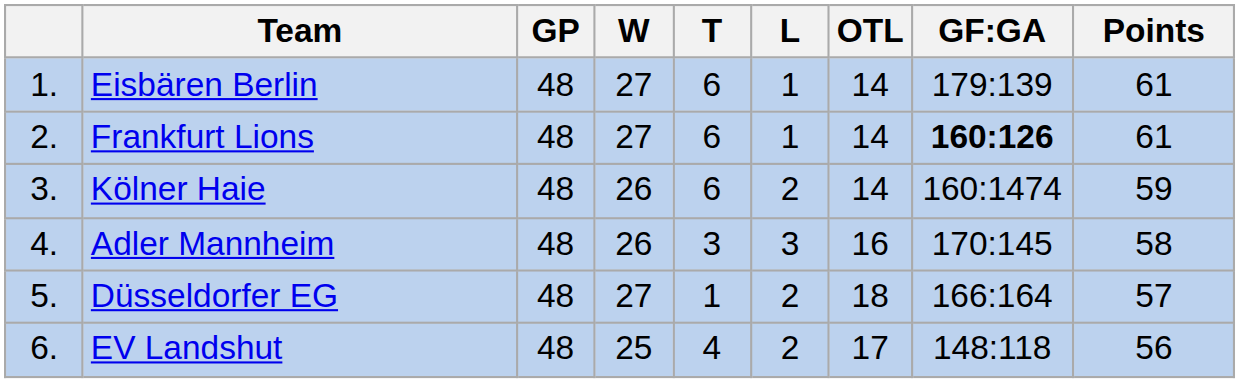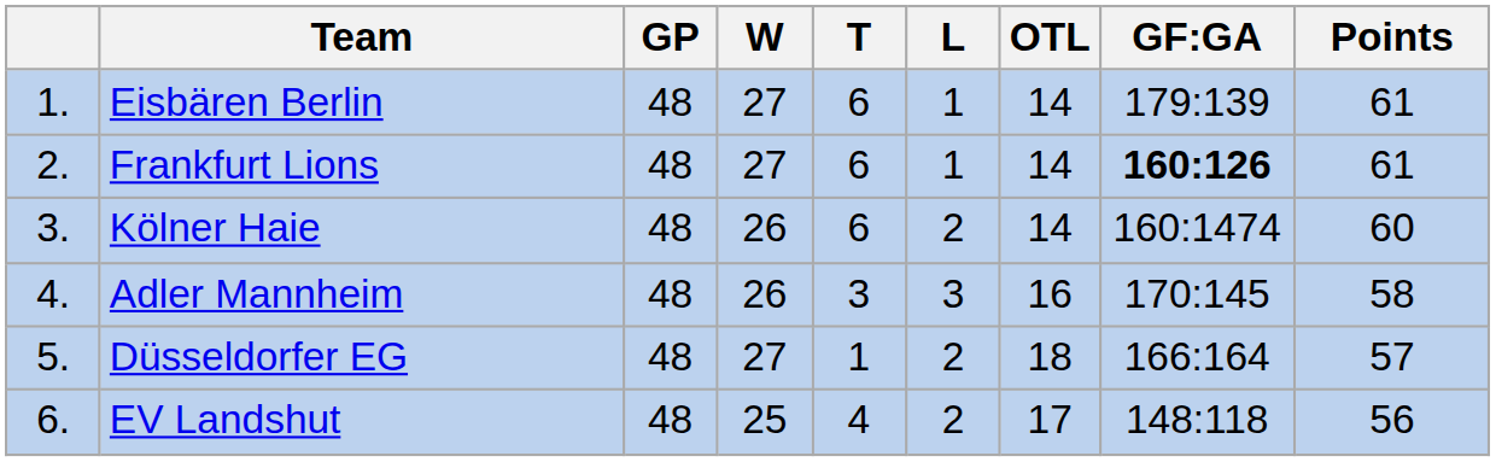 <table class="wikitable">
 <tr>
 <th width="30"></th>
 <th width="200">Team</th>
 <th width="30">GP</th>
 <th width="30">W</th>
 <th width="30">T</th>
 <th width="30">L</th>
 <th width="30">OTL</th>
 <th width="70">GF:GA</th>
 <th width="70">Points</th>
 </tr>
 <tr bgcolor=#BCD2EE align="center">
 <td>1.</td>
 <td align="left"><a href='#'>Eisbären Berlin</a></td>
 <td>48</td>
 <td>27</td>
 <td>6</td>
 <td>1</td>
 <td>14</td>
 <td>179:139</td>
 <td>61</td>
 </tr>
 <tr bgcolor=#BCD2EE align="center">
 <td>2.</td>
 <td align="left"><a href='#'>Frankfurt Lions</a></td>
 <td>48</td>
 <td>27</td>
 <td>6</td>
 <td>1</td>
 <td>14</td>
 <td><strong>160:126</strong></td>
 <td>61</td>
 </tr>
 <tr bgcolor=#BCD2EE align="center">
 <td>3.</td>
 <td align="left"><a href='#'>Kölner Haie</a></td>
 <td>48</td>
 <td>26</td>
 <td>6</td>
 <td>2</td>
 <td>14</td>
 <td>160:1474</td>
-<td>59</td>
+<td>60</td>
 </tr>
 <tr bgcolor=#BCD2EE align="center">
 <td>4.</td>
 <td align="left"><a href='#'>Adler Mannheim</a></td>
 <td>48</td>
 <td>26</td>
 <td>3</td>
 <td>3</td>
 <td>16</td>
 <td>170:145</td>
 <td>58</td>
 </tr>
 <tr bgcolor=#BCD2EE align="center">
 <td>5.</td>
 <td align="left"><a href='#'>Düsseldorfer EG</a></td>
 <td>48</td>
 <td>27</td>
 <td>1</td>
 <td>2</td>
 <td>18</td>
 <td>166:164</td>
 <td>57</td>
 </tr>
 <tr bgcolor=#BCD2EE align="center">
 <td>6.</td>
 <td align="left"><a href='#'>EV Landshut</a></td>
 <td>48</td>
 <td>25</td>
 <td>4</td>
 <td>2</td>
 <td>17</td>
 <td>148:118</td>
 <td>56</td>
 </tr>
 </table>
